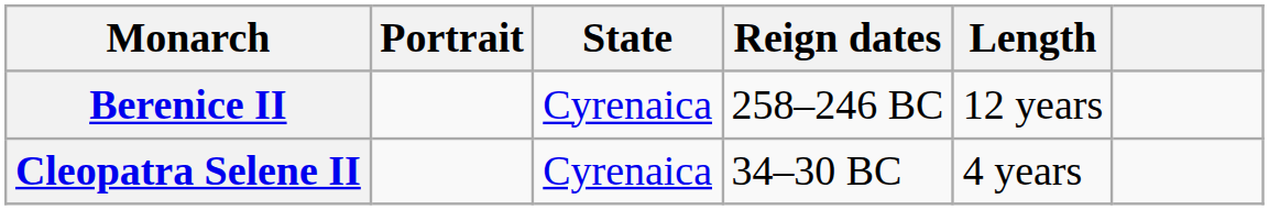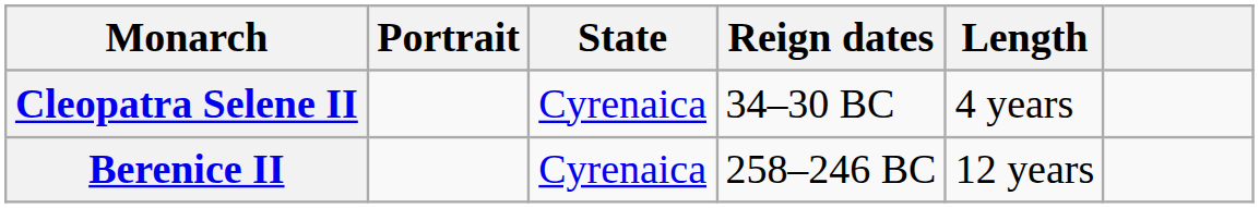 <table class="wikitable">
 <tr>
 <th>Monarch</th>
 <th>Portrait</th>
 <th>State</th>
 <th>Reign dates</th>
 <th>Length</th>
 <th class="unsortable" width="50px"></th>
 </tr>
 <tr>
+<th><a href='#'>Cleopatra Selene II</a></th>
+<td></td>
+<td><a href='#'>Cyrenaica</a></td>
+<td>34–30 BC</td>
+<td>4 years</td>
+<td></td>
+</tr>
+<tr>
 <th><a href='#'>Berenice II</a></th>
 <td></td>
 <td><a href='#'>Cyrenaica</a></td>
 <td>258–246 BC</td>
 <td>12 years</td>
 <td></td>
 </tr>
-<tr>
-<th><a href='#'>Cleopatra Selene II</a></th>
-<td></td>
-<td><a href='#'>Cyrenaica</a></td>
-<td>34–30 BC</td>
-<td>4 years</td>
-<td></td>
-</tr>
 </table>
